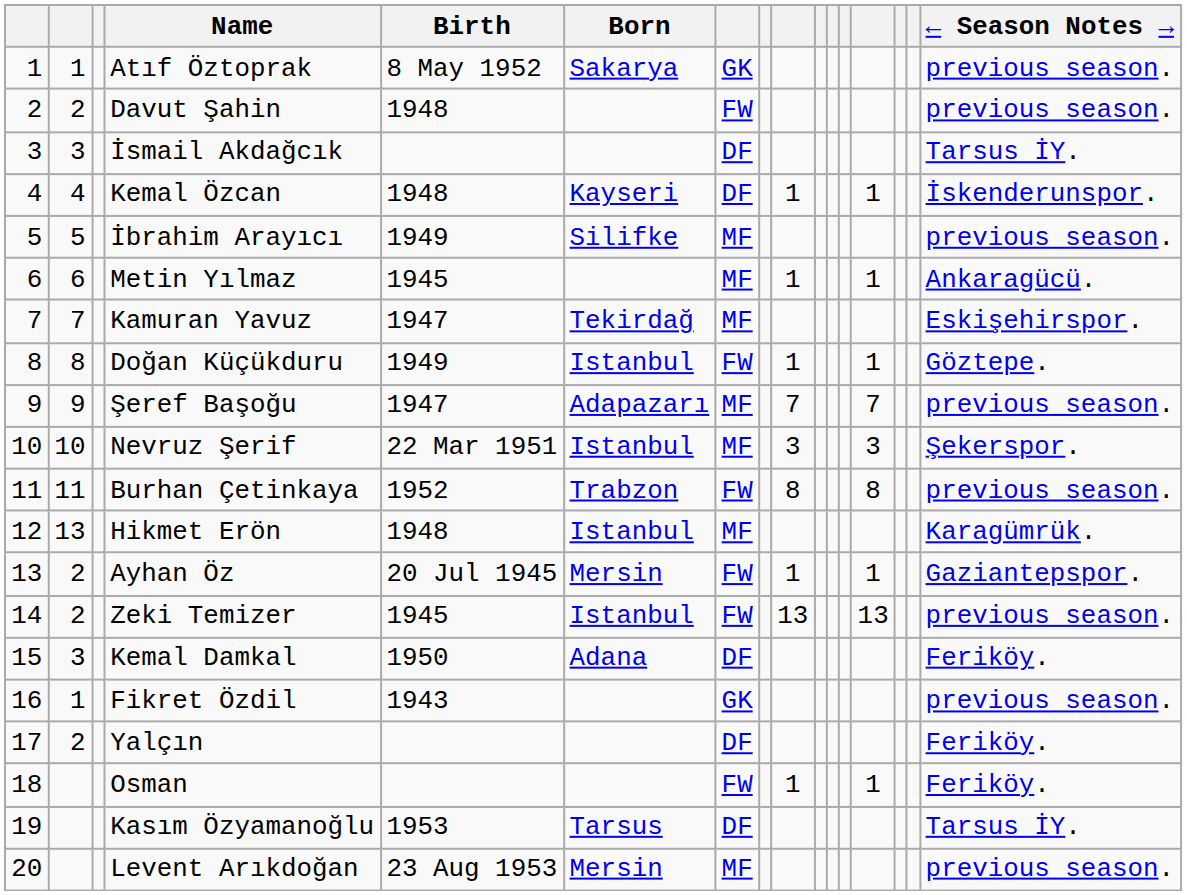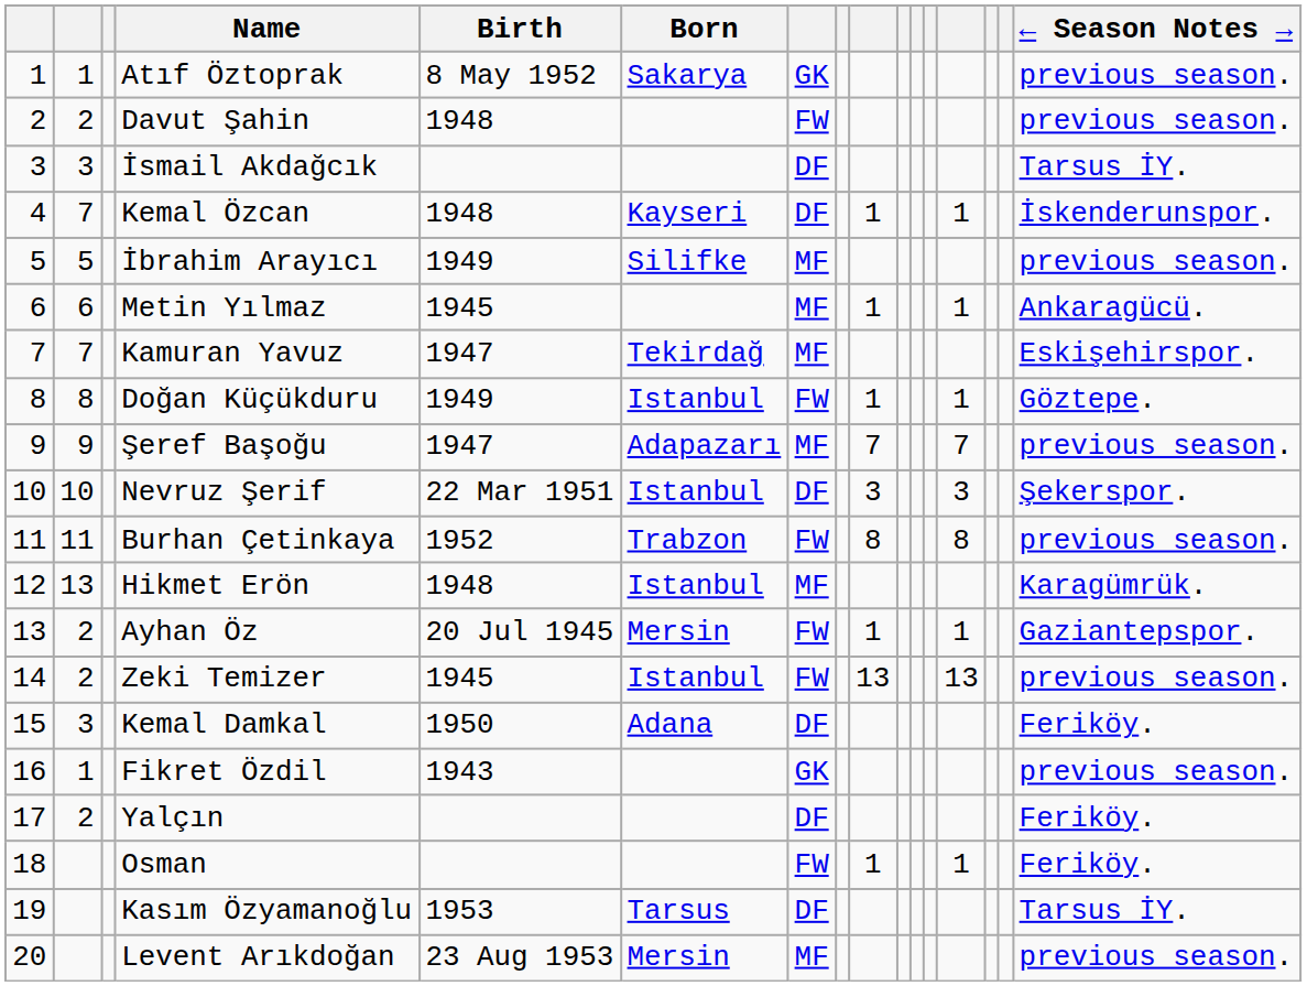 <table class="wikitable sortable">
 <tr>
 <th></th>
 <th></th>
 <th></th>
 <th>Name</th>
 <th>Birth</th>
 <th>Born</th>
 <th></th>
 <th></th>
 <th></th>
 <th></th>
 <th></th>
 <th></th>
 <th></th>
 <th></th>
 <th></th>
 <th><a href='#'>←</a> Season Notes <a href='#'>→</a></th>
 </tr>
 <tr>
 <td align="right">1</td>
 <td align="right">1</td>
 <td></td>
 <td>Atıf Öztoprak</td>
 <td>8 May 1952</td>
 <td><a href='#'>Sakarya</a></td>
 <td align="center"><a href='#'>GK</a></td>
 <td align="center"></td>
 <td></td>
 <td></td>
 <td></td>
 <td></td>
 <td></td>
 <td></td>
 <td></td>
 <td> <a href='#'>previous season</a>.</td>
 </tr>
 <tr>
 <td align="right">2</td>
 <td align="right">2</td>
 <td></td>
 <td>Davut Şahin</td>
 <td>1948</td>
 <td></td>
 <td align="center"><a href='#'>FW</a></td>
 <td align="center"></td>
 <td></td>
 <td></td>
 <td></td>
 <td></td>
 <td></td>
 <td></td>
 <td></td>
 <td> <a href='#'>previous season</a>.</td>
 </tr>
 <tr>
 <td align="right">3</td>
 <td align="right">3</td>
 <td></td>
 <td>İsmail Akdağcık</td>
 <td></td>
 <td></td>
 <td align="center"><a href='#'>DF</a></td>
 <td align="center"></td>
 <td></td>
 <td></td>
 <td></td>
 <td></td>
 <td></td>
 <td></td>
 <td></td>
 <td> <a href='#'>Tarsus İY</a>.</td>
 </tr>
 <tr>
 <td align="right">4</td>
-<td align="right">4</td>
+<td align="right">7</td>
 <td></td>
 <td>Kemal Özcan</td>
 <td>1948</td>
 <td><a href='#'>Kayseri</a></td>
 <td align="center"><a href='#'>DF</a></td>
 <td align="center"></td>
 <td align="center">1</td>
 <td></td>
 <td></td>
 <td></td>
 <td align="center">1</td>
 <td></td>
 <td></td>
 <td> <a href='#'>İskenderunspor</a>.</td>
 </tr>
 <tr>
 <td align="right">5</td>
 <td align="right">5</td>
 <td></td>
 <td>İbrahim Arayıcı</td>
 <td>1949</td>
 <td><a href='#'>Silifke</a></td>
 <td align="center"><a href='#'>MF</a></td>
 <td align="center"></td>
 <td></td>
 <td></td>
 <td></td>
 <td></td>
 <td></td>
 <td></td>
 <td></td>
 <td> <a href='#'>previous season</a>.</td>
 </tr>
 <tr>
 <td align="right">6</td>
 <td align="right">6</td>
 <td></td>
 <td>Metin Yılmaz</td>
 <td>1945</td>
 <td></td>
 <td align="center"><a href='#'>MF</a></td>
 <td align="center"></td>
 <td align="center">1</td>
 <td></td>
 <td></td>
 <td></td>
 <td align="center">1</td>
 <td></td>
 <td></td>
 <td> <a href='#'>Ankaragücü</a>.</td>
 </tr>
 <tr>
 <td align="right">7</td>
 <td align="right">7</td>
 <td></td>
 <td>Kamuran Yavuz</td>
 <td>1947</td>
 <td><a href='#'>Tekirdağ</a></td>
 <td align="center"><a href='#'>MF</a></td>
 <td align="center"></td>
 <td></td>
 <td></td>
 <td></td>
 <td></td>
 <td></td>
 <td></td>
 <td></td>
 <td> <a href='#'>Eskişehirspor</a>.</td>
 </tr>
 <tr>
 <td align="right">8</td>
 <td align="right">8</td>
 <td></td>
 <td>Doğan Küçükduru</td>
 <td>1949</td>
 <td><a href='#'>Istanbul</a></td>
 <td align="center"><a href='#'>FW</a></td>
 <td align="center"></td>
 <td align="center">1</td>
 <td></td>
 <td></td>
 <td></td>
 <td align="center">1</td>
 <td></td>
 <td></td>
 <td> <a href='#'>Göztepe</a>.</td>
 </tr>
 <tr>
 <td align="right">9</td>
 <td align="right">9</td>
 <td></td>
 <td>Şeref Başoğu</td>
 <td>1947</td>
 <td><a href='#'>Adapazarı</a></td>
 <td align="center"><a href='#'>MF</a></td>
 <td align="center"></td>
 <td align="center">7</td>
 <td></td>
 <td></td>
 <td></td>
 <td align="center">7</td>
 <td></td>
 <td></td>
 <td> <a href='#'>previous season</a>.</td>
 </tr>
 <tr>
 <td align="right">10</td>
 <td align="right">10</td>
 <td></td>
 <td>Nevruz Şerif</td>
 <td>22 Mar 1951</td>
 <td><a href='#'>Istanbul</a></td>
-<td align="center"><a href='#'>MF</a></td>
+<td align="center"><a href='#'>DF</a></td>
 <td align="center"></td>
 <td align="center">3</td>
 <td></td>
 <td></td>
 <td></td>
 <td align="center">3</td>
 <td></td>
 <td></td>
 <td> <a href='#'>Şekerspor</a>.</td>
 </tr>
 <tr>
 <td align="right">11</td>
 <td align="right">11</td>
 <td></td>
 <td>Burhan Çetinkaya</td>
 <td>1952</td>
 <td><a href='#'>Trabzon</a></td>
 <td align="center"><a href='#'>FW</a></td>
 <td align="center"></td>
 <td align="center">8</td>
 <td></td>
 <td></td>
 <td></td>
 <td align="center">8</td>
 <td></td>
 <td></td>
 <td> <a href='#'>previous season</a>.</td>
 </tr>
 <tr>
 <td align="right">12</td>
 <td align="right">13</td>
 <td></td>
 <td>Hikmet Erön</td>
 <td>1948</td>
 <td><a href='#'>Istanbul</a></td>
 <td align="center"><a href='#'>MF</a></td>
 <td align="center"></td>
 <td></td>
 <td></td>
 <td></td>
 <td></td>
 <td></td>
 <td></td>
 <td></td>
 <td> <a href='#'>Karagümrük</a>.</td>
 </tr>
 <tr>
 <td align="right">13</td>
 <td align="right">2</td>
 <td></td>
 <td>Ayhan Öz</td>
 <td>20 Jul 1945</td>
 <td><a href='#'>Mersin</a></td>
 <td align="center"><a href='#'>FW</a></td>
 <td align="center"></td>
 <td align="center">1</td>
 <td></td>
 <td></td>
 <td></td>
 <td align="center">1</td>
 <td></td>
 <td></td>
 <td> <a href='#'>Gaziantepspor</a>.</td>
 </tr>
 <tr>
 <td align="right">14</td>
 <td align="right">2</td>
 <td></td>
 <td>Zeki Temizer</td>
 <td>1945</td>
 <td><a href='#'>Istanbul</a></td>
 <td align="center"><a href='#'>FW</a></td>
 <td align="center"></td>
 <td align="center">13</td>
 <td></td>
 <td></td>
 <td></td>
 <td align="center">13</td>
 <td></td>
 <td></td>
 <td> <a href='#'>previous season</a>.</td>
 </tr>
 <tr>
 <td align="right">15</td>
 <td align="right">3</td>
 <td></td>
 <td>Kemal Damkal</td>
 <td>1950</td>
 <td><a href='#'>Adana</a></td>
 <td align="center"><a href='#'>DF</a></td>
 <td align="center"></td>
 <td></td>
 <td></td>
 <td></td>
 <td></td>
 <td></td>
 <td></td>
 <td></td>
 <td> <a href='#'>Feriköy</a>.</td>
 </tr>
 <tr>
 <td align="right">16</td>
 <td align="right">1</td>
 <td></td>
 <td>Fikret Özdil</td>
 <td>1943</td>
 <td></td>
 <td align="center"><a href='#'>GK</a></td>
 <td align="center"></td>
 <td></td>
 <td></td>
 <td></td>
 <td></td>
 <td></td>
 <td></td>
 <td></td>
 <td> <a href='#'>previous season</a>.</td>
 </tr>
 <tr>
 <td align="right">17</td>
 <td align="right">2</td>
 <td></td>
 <td>Yalçın</td>
 <td></td>
 <td></td>
 <td align="center"><a href='#'>DF</a></td>
 <td align="center"></td>
 <td></td>
 <td></td>
 <td></td>
 <td></td>
 <td></td>
 <td></td>
 <td></td>
 <td> <a href='#'>Feriköy</a>.</td>
 </tr>
 <tr>
 <td align="right">18</td>
 <td align="right"></td>
 <td></td>
 <td>Osman</td>
 <td></td>
 <td></td>
 <td align="center"><a href='#'>FW</a></td>
 <td align="center"></td>
 <td align="center">1</td>
 <td></td>
 <td></td>
 <td></td>
 <td align="center">1</td>
 <td></td>
 <td></td>
 <td> <a href='#'>Feriköy</a>.</td>
 </tr>
 <tr>
 <td align="right">19</td>
 <td align="right"></td>
 <td></td>
 <td>Kasım Özyamanoğlu</td>
 <td>1953</td>
 <td><a href='#'>Tarsus</a></td>
 <td align="center"><a href='#'>DF</a></td>
 <td align="center"></td>
 <td></td>
 <td></td>
 <td></td>
 <td></td>
 <td></td>
 <td></td>
 <td></td>
 <td> <a href='#'>Tarsus İY</a>.</td>
 </tr>
 <tr>
 <td align="right">20</td>
 <td align="right"></td>
 <td></td>
 <td>Levent Arıkdoğan</td>
 <td>23 Aug 1953</td>
 <td><a href='#'>Mersin</a></td>
 <td align="center"><a href='#'>MF</a></td>
 <td align="center"></td>
 <td></td>
 <td></td>
 <td></td>
 <td></td>
 <td></td>
 <td></td>
 <td></td>
 <td> <a href='#'>previous season</a>.</td>
 </tr>
 </table>
